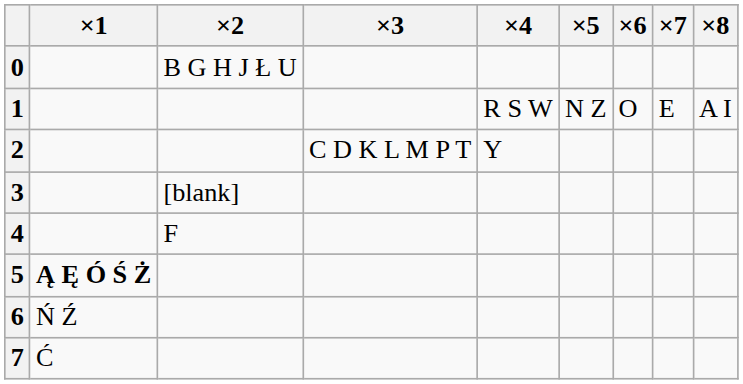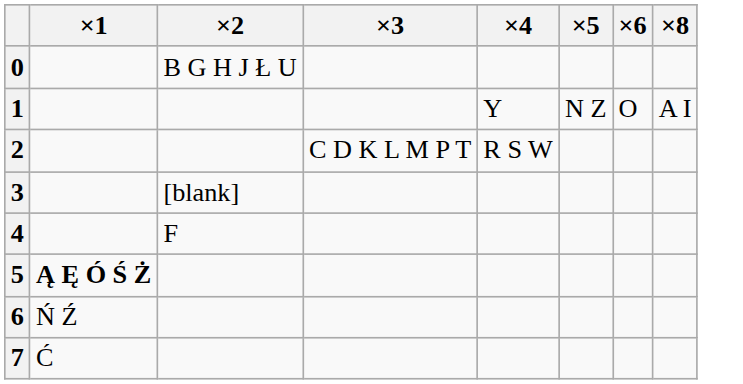 <table class="wikitable floatright">
 <tr>
 <th></th>
 <th>×1</th>
 <th>×2</th>
 <th>×3</th>
 <th>×4</th>
 <th>×5</th>
 <th>×6</th>
-<th>×7</th>
 <th>×8</th>
 </tr>
 <tr>
 <th>0</th>
 <td></td>
 <td>B G H J Ł U</td>
 <td></td>
 <td></td>
 <td></td>
 <td></td>
 <td></td>
-<td></td>
 </tr>
 <tr>
 <th>1</th>
 <td></td>
 <td></td>
 <td></td>
-<td>R S W</td>
+<td>Y</td>
 <td>N Z</td>
 <td>O</td>
-<td>E</td>
 <td>A I</td>
 </tr>
 <tr>
 <th>2</th>
 <td></td>
 <td></td>
 <td>C D K L M P T</td>
-<td>Y</td>
-<td></td>
+<td>R S W</td>
 <td></td>
 <td></td>
 <td></td>
 </tr>
 <tr>
 <th>3</th>
 <td></td>
 <td>[blank]</td>
-<td></td>
 <td></td>
 <td></td>
 <td></td>
 <td></td>
 <td></td>
 </tr>
 <tr>
 <th>4</th>
 <td></td>
 <td>F</td>
 <td></td>
 <td></td>
 <td></td>
 <td></td>
 <td></td>
-<td></td>
 </tr>
 <tr>
 <th>5</th>
 <td><strong>Ą Ę Ó Ś Ż</strong></td>
-<td></td>
 <td></td>
 <td></td>
 <td></td>
 <td></td>
 <td></td>
 <td></td>
 </tr>
 <tr>
 <th>6</th>
 <td>Ń Ź</td>
 <td></td>
 <td></td>
 <td></td>
 <td></td>
 <td></td>
 <td></td>
-<td></td>
 </tr>
 <tr>
 <th>7</th>
 <td>Ć</td>
 <td></td>
 <td></td>
 <td></td>
 <td></td>
 <td></td>
 <td></td>
-<td></td>
 </tr>
 </table>
